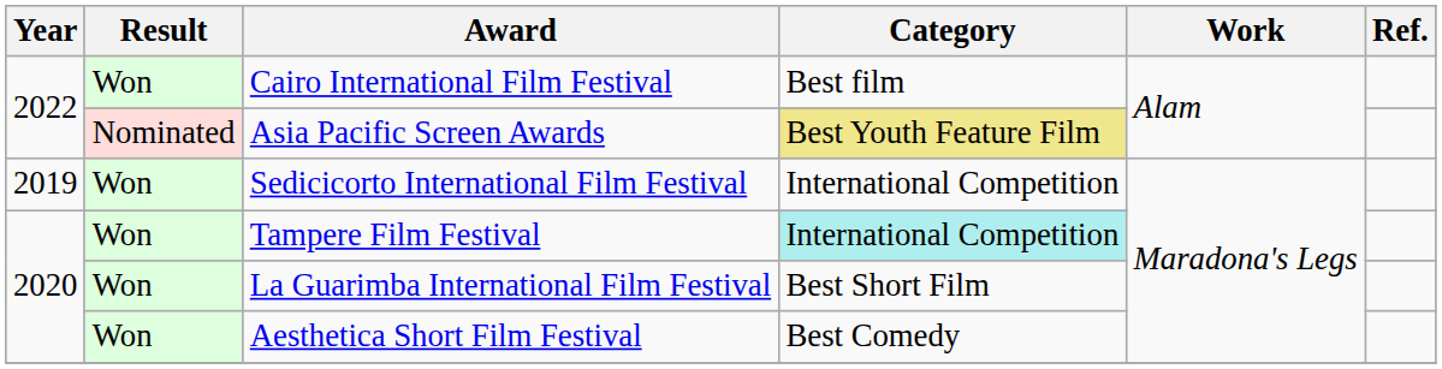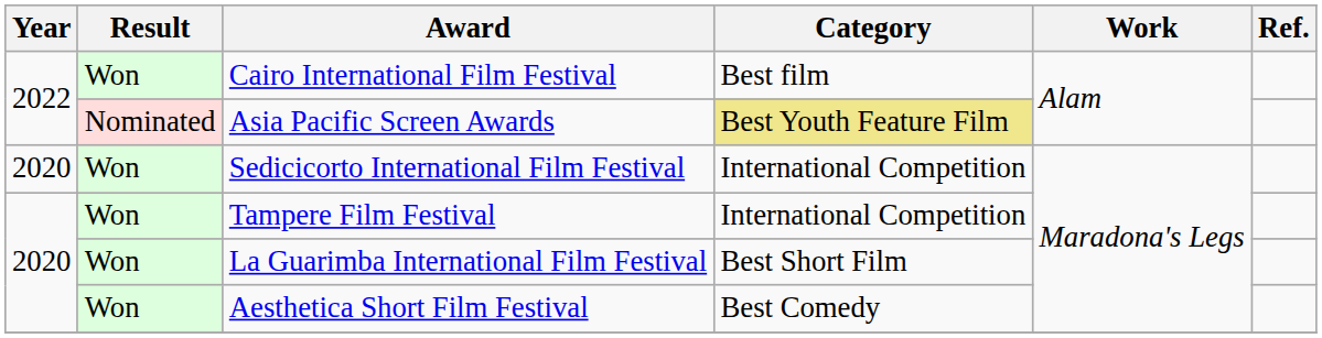 <table class="wikitable">
 <tr>
 <th>Year</th>
 <th>Result</th>
 <th>Award</th>
 <th>Category</th>
 <th>Work</th>
 <th>Ref.</th>
 </tr>
 <tr>
 <td rowspan="2">2022</td>
 <td style="background: #ddffdd">Won</td>
 <td><a href='#'>Cairo International Film Festival</a></td>
 <td>Best film</td>
 <td rowspan="2"><em>Alam</em></td>
 <td></td>
 </tr>
 <tr>
 <td style="background: #ffdddd">Nominated</td>
 <td><a href='#'>Asia Pacific Screen Awards</a></td>
 <td style="background: khaki;">Best Youth Feature Film</td>
 <td></td>
 </tr>
 <tr>
-<td>2019</td>
+<td>2020</td>
 <td style="background: #ddffdd">Won</td>
 <td><a href='#'>Sedicicorto International Film Festival</a></td>
 <td>International Competition</td>
 <td rowspan="4"><em>Maradona's Legs</em></td>
 <td></td>
 </tr>
 <tr>
 <td rowspan="3">2020</td>
 <td style="background: #ddffdd">Won</td>
 <td><a href='#'>Tampere Film Festival</a></td>
-<td style="background: paleturquoise;">International Competition</td>
+<td>International Competition</td>
 <td></td>
 </tr>
 <tr>
 <td style="background: #ddffdd">Won</td>
 <td><a href='#'>La Guarimba International Film Festival</a></td>
 <td>Best Short Film</td>
 <td></td>
 </tr>
 <tr>
 <td style="background: #ddffdd">Won</td>
 <td><a href='#'>Aesthetica Short Film Festival</a></td>
 <td>Best Comedy</td>
 <td></td>
 </tr>
 <tr>
 </tr>
 </table>
